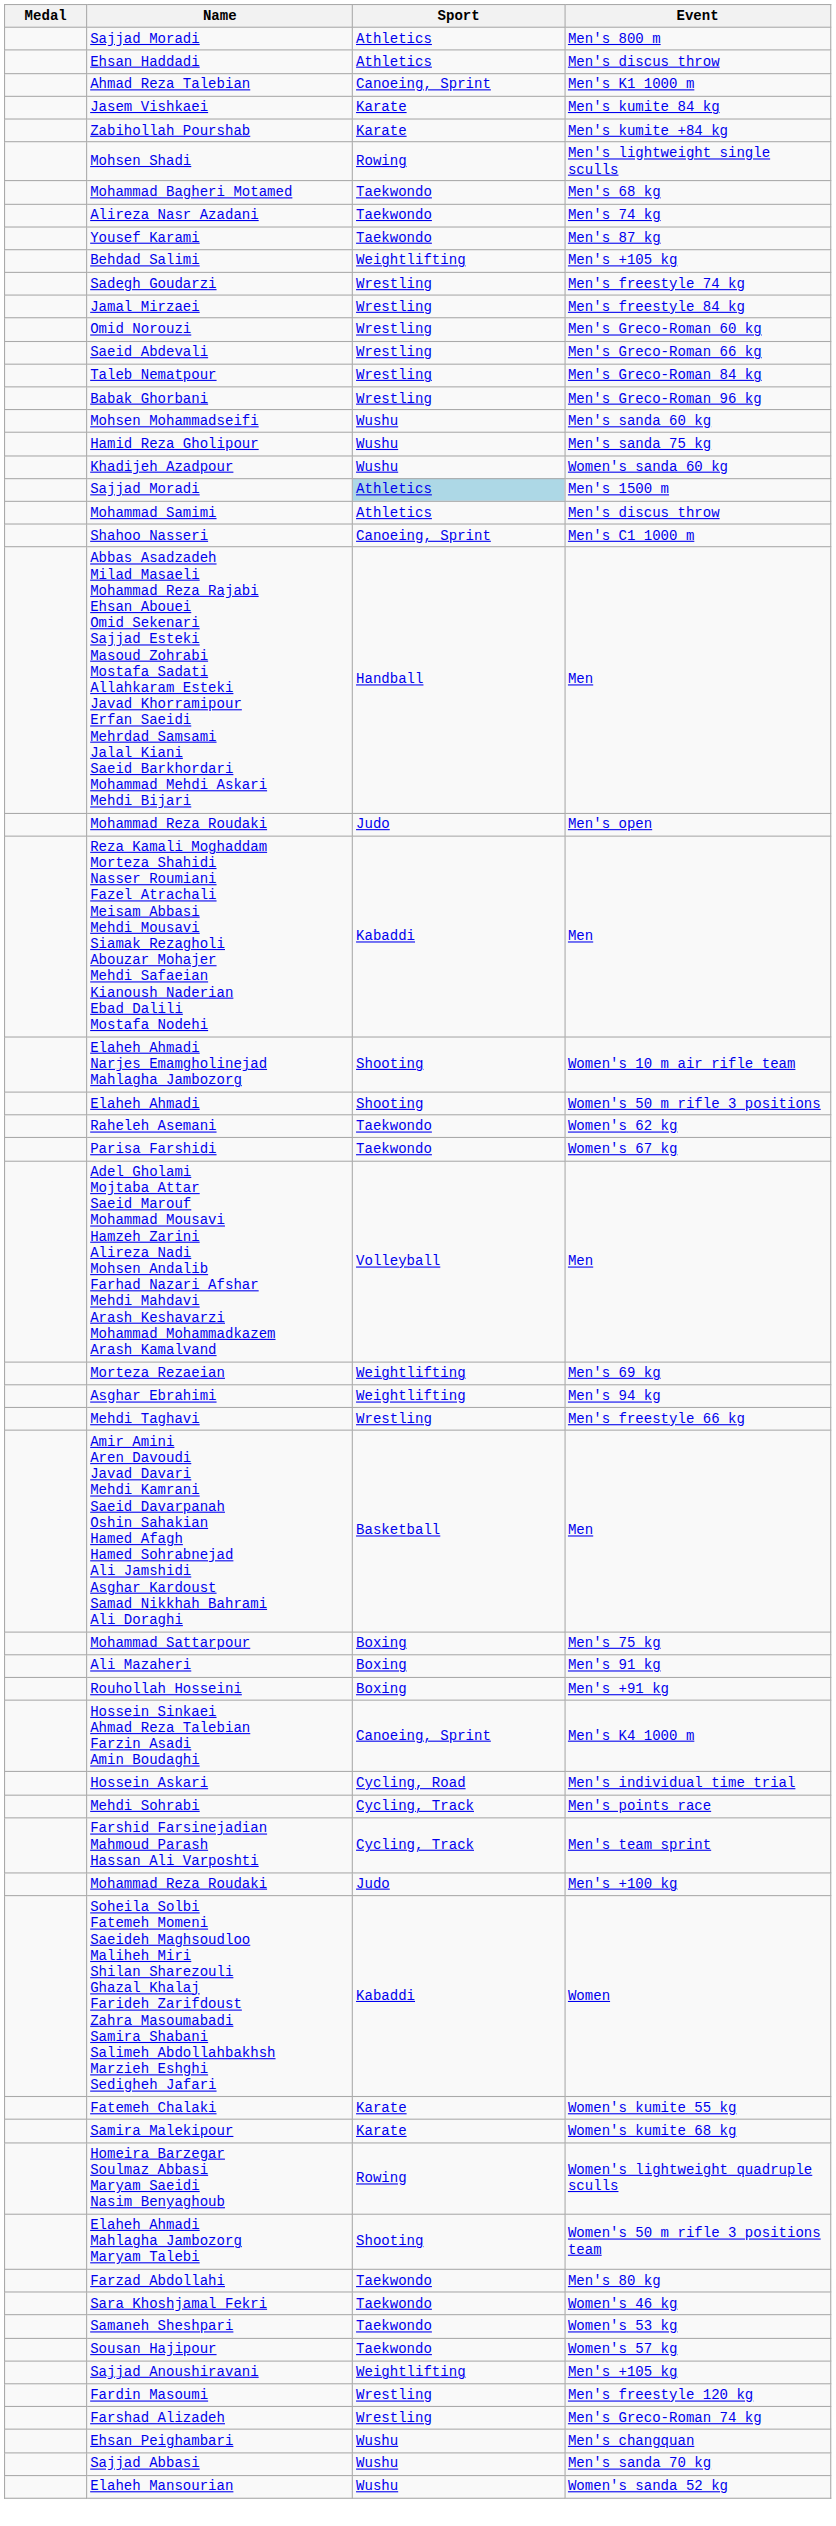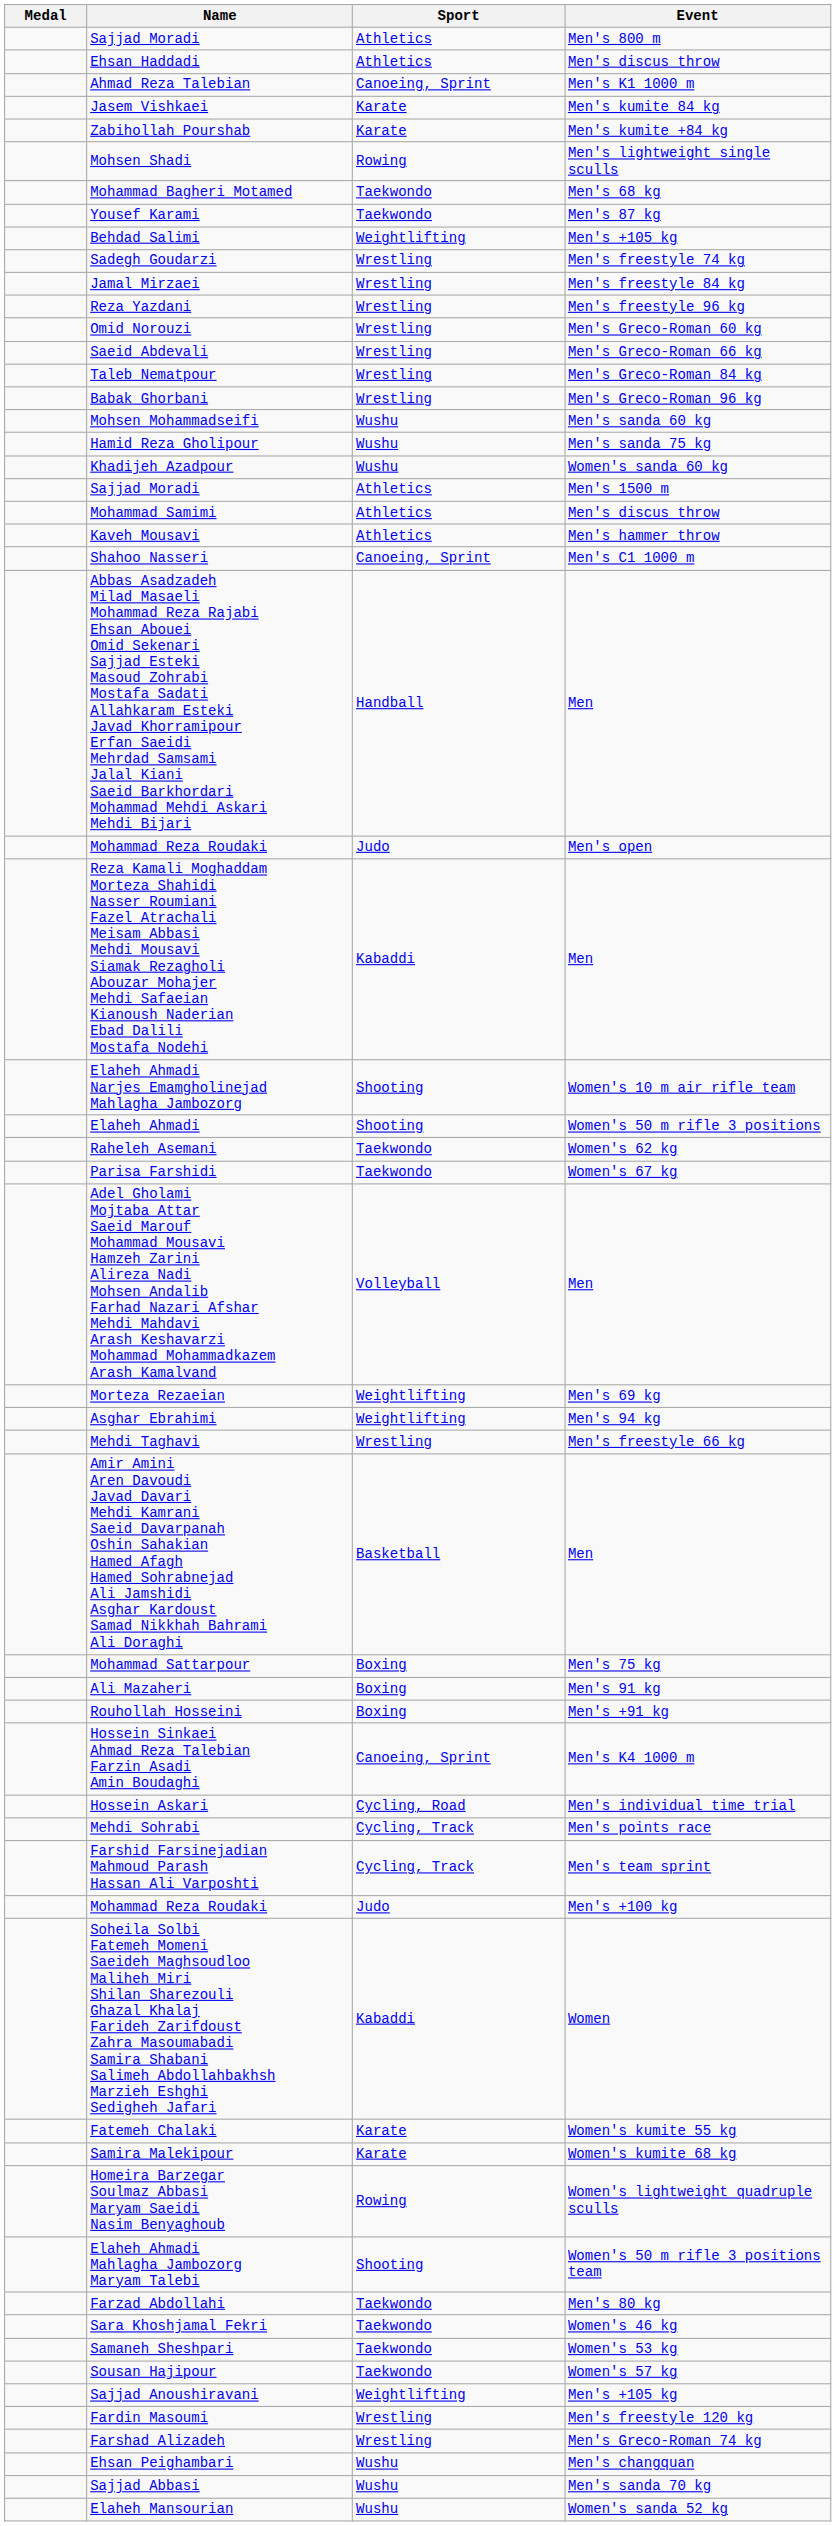 <table class="wikitable sortable" style="text-align:left;">
 <tr>
 <th width="70">Medal</th>
 <th width="240">Name</th>
 <th width="190">Sport</th>
 <th width="240">Event</th>
 </tr>
 <tr>
 <td></td>
 <td><a href='#'>Sajjad Moradi</a></td>
 <td><a href='#'>Athletics</a></td>
 <td><a href='#'>Men's 800 m</a></td>
 </tr>
 <tr>
 <td></td>
 <td><a href='#'>Ehsan Haddadi</a></td>
 <td><a href='#'>Athletics</a></td>
 <td><a href='#'>Men's discus throw</a></td>
 </tr>
 <tr>
 <td></td>
 <td><a href='#'>Ahmad Reza Talebian</a></td>
 <td><a href='#'>Canoeing, Sprint</a></td>
 <td><a href='#'>Men's K1 1000 m</a></td>
 </tr>
 <tr>
 <td></td>
 <td><a href='#'>Jasem Vishkaei</a></td>
 <td><a href='#'>Karate</a></td>
 <td><a href='#'>Men's kumite 84 kg</a></td>
 </tr>
 <tr>
 <td></td>
 <td><a href='#'>Zabihollah Pourshab</a></td>
 <td><a href='#'>Karate</a></td>
 <td><a href='#'>Men's kumite +84 kg</a></td>
 </tr>
 <tr>
 <td></td>
 <td><a href='#'>Mohsen Shadi</a></td>
 <td><a href='#'>Rowing</a></td>
 <td><a href='#'>Men's lightweight single sculls</a></td>
 </tr>
 <tr>
 <td></td>
 <td><a href='#'>Mohammad Bagheri Motamed</a></td>
 <td><a href='#'>Taekwondo</a></td>
 <td><a href='#'>Men's 68 kg</a></td>
 </tr>
 <tr>
 <td></td>
-<td><a href='#'>Alireza Nasr Azadani</a></td>
-<td><a href='#'>Taekwondo</a></td>
-<td><a href='#'>Men's 74 kg</a></td>
-</tr>
-<tr>
-<td></td>
 <td><a href='#'>Yousef Karami</a></td>
 <td><a href='#'>Taekwondo</a></td>
 <td><a href='#'>Men's 87 kg</a></td>
 </tr>
 <tr>
 <td></td>
 <td><a href='#'>Behdad Salimi</a></td>
 <td><a href='#'>Weightlifting</a></td>
 <td><a href='#'>Men's +105 kg</a></td>
 </tr>
 <tr>
 <td></td>
 <td><a href='#'>Sadegh Goudarzi</a></td>
 <td><a href='#'>Wrestling</a></td>
 <td><a href='#'>Men's freestyle 74 kg</a></td>
 </tr>
 <tr>
 <td></td>
 <td><a href='#'>Jamal Mirzaei</a></td>
 <td><a href='#'>Wrestling</a></td>
 <td><a href='#'>Men's freestyle 84 kg</a></td>
+</tr>
+<tr>
+<td></td>
+<td><a href='#'>Reza Yazdani</a></td>
+<td><a href='#'>Wrestling</a></td>
+<td><a href='#'>Men's freestyle 96 kg</a></td>
 </tr>
 <tr>
 <td></td>
 <td><a href='#'>Omid Norouzi</a></td>
 <td><a href='#'>Wrestling</a></td>
 <td><a href='#'>Men's Greco-Roman 60 kg</a></td>
 </tr>
 <tr>
 <td></td>
 <td><a href='#'>Saeid Abdevali</a></td>
 <td><a href='#'>Wrestling</a></td>
 <td><a href='#'>Men's Greco-Roman 66 kg</a></td>
 </tr>
 <tr>
 <td></td>
 <td><a href='#'>Taleb Nematpour</a></td>
 <td><a href='#'>Wrestling</a></td>
 <td><a href='#'>Men's Greco-Roman 84 kg</a></td>
 </tr>
 <tr>
 <td></td>
 <td><a href='#'>Babak Ghorbani</a></td>
 <td><a href='#'>Wrestling</a></td>
 <td><a href='#'>Men's Greco-Roman 96 kg</a></td>
 </tr>
 <tr>
 <td></td>
 <td><a href='#'>Mohsen Mohammadseifi</a></td>
 <td><a href='#'>Wushu</a></td>
 <td><a href='#'>Men's sanda 60 kg</a></td>
 </tr>
 <tr>
 <td></td>
 <td><a href='#'>Hamid Reza Gholipour</a></td>
 <td><a href='#'>Wushu</a></td>
 <td><a href='#'>Men's sanda 75 kg</a></td>
 </tr>
 <tr>
 <td></td>
 <td><a href='#'>Khadijeh Azadpour</a></td>
 <td><a href='#'>Wushu</a></td>
 <td><a href='#'>Women's sanda 60 kg</a></td>
 </tr>
 <tr>
 <td></td>
 <td><a href='#'>Sajjad Moradi</a></td>
-<td style="background: lightblue;"><a href='#'>Athletics</a></td>
+<td><a href='#'>Athletics</a></td>
 <td><a href='#'>Men's 1500 m</a></td>
 </tr>
 <tr>
 <td></td>
 <td><a href='#'>Mohammad Samimi</a></td>
 <td><a href='#'>Athletics</a></td>
 <td><a href='#'>Men's discus throw</a></td>
+</tr>
+<tr>
+<td></td>
+<td><a href='#'>Kaveh Mousavi</a></td>
+<td><a href='#'>Athletics</a></td>
+<td><a href='#'>Men's hammer throw</a></td>
 </tr>
 <tr>
 <td></td>
 <td><a href='#'>Shahoo Nasseri</a></td>
 <td><a href='#'>Canoeing, Sprint</a></td>
 <td><a href='#'>Men's C1 1000 m</a></td>
 </tr>
 <tr>
 <td></td>
 <td><a href='#'>Abbas Asadzadeh</a><br><a href='#'>Milad Masaeli</a><br><a href='#'>Mohammad Reza Rajabi</a><br><a href='#'>Ehsan Abouei</a><br><a href='#'>Omid Sekenari</a><br><a href='#'>Sajjad Esteki</a><br><a href='#'>Masoud Zohrabi</a><br><a href='#'>Mostafa Sadati</a><br><a href='#'>Allahkaram Esteki</a><br><a href='#'>Javad Khorramipour</a><br><a href='#'>Erfan Saeidi</a><br><a href='#'>Mehrdad Samsami</a><br><a href='#'>Jalal Kiani</a><br><a href='#'>Saeid Barkhordari</a><br><a href='#'>Mohammad Mehdi Askari</a><br><a href='#'>Mehdi Bijari</a></td>
 <td><a href='#'>Handball</a></td>
 <td><a href='#'>Men</a></td>
 </tr>
 <tr>
 <td></td>
 <td><a href='#'>Mohammad Reza Roudaki</a></td>
 <td><a href='#'>Judo</a></td>
 <td><a href='#'>Men's open</a></td>
 </tr>
 <tr>
 <td></td>
 <td><a href='#'>Reza Kamali Moghaddam</a><br><a href='#'>Morteza Shahidi</a><br><a href='#'>Nasser Roumiani</a><br><a href='#'>Fazel Atrachali</a><br><a href='#'>Meisam Abbasi</a><br><a href='#'>Mehdi Mousavi</a><br><a href='#'>Siamak Rezagholi</a><br><a href='#'>Abouzar Mohajer</a><br><a href='#'>Mehdi Safaeian</a><br><a href='#'>Kianoush Naderian</a><br><a href='#'>Ebad Dalili</a><br><a href='#'>Mostafa Nodehi</a></td>
 <td><a href='#'>Kabaddi</a></td>
 <td><a href='#'>Men</a></td>
 </tr>
 <tr>
 <td></td>
 <td><a href='#'>Elaheh Ahmadi</a><br><a href='#'>Narjes Emamgholinejad</a><br><a href='#'>Mahlagha Jambozorg</a></td>
 <td><a href='#'>Shooting</a></td>
 <td><a href='#'>Women's 10 m air rifle team</a></td>
 </tr>
 <tr>
 <td></td>
 <td><a href='#'>Elaheh Ahmadi</a></td>
 <td><a href='#'>Shooting</a></td>
 <td><a href='#'>Women's 50 m rifle 3 positions</a></td>
 </tr>
 <tr>
 <td></td>
 <td><a href='#'>Raheleh Asemani</a></td>
 <td><a href='#'>Taekwondo</a></td>
 <td><a href='#'>Women's 62 kg</a></td>
 </tr>
 <tr>
 <td></td>
 <td><a href='#'>Parisa Farshidi</a></td>
 <td><a href='#'>Taekwondo</a></td>
 <td><a href='#'>Women's 67 kg</a></td>
 </tr>
 <tr>
 <td></td>
 <td><a href='#'>Adel Gholami</a><br><a href='#'>Mojtaba Attar</a><br><a href='#'>Saeid Marouf</a><br><a href='#'>Mohammad Mousavi</a><br><a href='#'>Hamzeh Zarini</a><br><a href='#'>Alireza Nadi</a><br><a href='#'>Mohsen Andalib</a><br><a href='#'>Farhad Nazari Afshar</a><br><a href='#'>Mehdi Mahdavi</a><br><a href='#'>Arash Keshavarzi</a><br><a href='#'>Mohammad Mohammadkazem</a><br><a href='#'>Arash Kamalvand</a></td>
 <td><a href='#'>Volleyball</a></td>
 <td><a href='#'>Men</a></td>
 </tr>
 <tr>
 <td></td>
 <td><a href='#'>Morteza Rezaeian</a></td>
 <td><a href='#'>Weightlifting</a></td>
 <td><a href='#'>Men's 69 kg</a></td>
 </tr>
 <tr>
 <td></td>
 <td><a href='#'>Asghar Ebrahimi</a></td>
 <td><a href='#'>Weightlifting</a></td>
 <td><a href='#'>Men's 94 kg</a></td>
 </tr>
 <tr>
 <td></td>
 <td><a href='#'>Mehdi Taghavi</a></td>
 <td><a href='#'>Wrestling</a></td>
 <td><a href='#'>Men's freestyle 66 kg</a></td>
 </tr>
 <tr>
 <td></td>
 <td><a href='#'>Amir Amini</a><br><a href='#'>Aren Davoudi</a><br><a href='#'>Javad Davari</a><br><a href='#'>Mehdi Kamrani</a><br><a href='#'>Saeid Davarpanah</a><br><a href='#'>Oshin Sahakian</a><br><a href='#'>Hamed Afagh</a><br><a href='#'>Hamed Sohrabnejad</a><br><a href='#'>Ali Jamshidi</a><br><a href='#'>Asghar Kardoust</a><br><a href='#'>Samad Nikkhah Bahrami</a><br><a href='#'>Ali Doraghi</a></td>
 <td><a href='#'>Basketball</a></td>
 <td><a href='#'>Men</a></td>
 </tr>
 <tr>
 <td></td>
 <td><a href='#'>Mohammad Sattarpour</a></td>
 <td><a href='#'>Boxing</a></td>
 <td><a href='#'>Men's 75 kg</a></td>
 </tr>
 <tr>
 <td></td>
 <td><a href='#'>Ali Mazaheri</a></td>
 <td><a href='#'>Boxing</a></td>
 <td><a href='#'>Men's 91 kg</a></td>
 </tr>
 <tr>
 <td></td>
 <td><a href='#'>Rouhollah Hosseini</a></td>
 <td><a href='#'>Boxing</a></td>
 <td><a href='#'>Men's +91 kg</a></td>
 </tr>
 <tr>
 <td></td>
 <td><a href='#'>Hossein Sinkaei</a><br><a href='#'>Ahmad Reza Talebian</a><br><a href='#'>Farzin Asadi</a><br><a href='#'>Amin Boudaghi</a></td>
 <td><a href='#'>Canoeing, Sprint</a></td>
 <td><a href='#'>Men's K4 1000 m</a></td>
 </tr>
 <tr>
 <td></td>
 <td><a href='#'>Hossein Askari</a></td>
 <td><a href='#'>Cycling, Road</a></td>
 <td><a href='#'>Men's individual time trial</a></td>
 </tr>
 <tr>
 <td></td>
 <td><a href='#'>Mehdi Sohrabi</a></td>
 <td><a href='#'>Cycling, Track</a></td>
 <td><a href='#'>Men's points race</a></td>
 </tr>
 <tr>
 <td></td>
 <td><a href='#'>Farshid Farsinejadian</a><br><a href='#'>Mahmoud Parash</a><br><a href='#'>Hassan Ali Varposhti</a></td>
 <td><a href='#'>Cycling, Track</a></td>
 <td><a href='#'>Men's team sprint</a></td>
 </tr>
 <tr>
 <td></td>
 <td><a href='#'>Mohammad Reza Roudaki</a></td>
 <td><a href='#'>Judo</a></td>
 <td><a href='#'>Men's +100 kg</a></td>
 </tr>
 <tr>
 <td></td>
 <td><a href='#'>Soheila Solbi</a><br><a href='#'>Fatemeh Momeni</a><br><a href='#'>Saeideh Maghsoudloo</a><br><a href='#'>Maliheh Miri</a><br><a href='#'>Shilan Sharezouli</a><br><a href='#'>Ghazal Khalaj</a><br><a href='#'>Farideh Zarifdoust</a><br><a href='#'>Zahra Masoumabadi</a><br><a href='#'>Samira Shabani</a><br><a href='#'>Salimeh Abdollahbakhsh</a><br><a href='#'>Marzieh Eshghi</a><br><a href='#'>Sedigheh Jafari</a></td>
 <td><a href='#'>Kabaddi</a></td>
 <td><a href='#'>Women</a></td>
 </tr>
 <tr>
 <td></td>
 <td><a href='#'>Fatemeh Chalaki</a></td>
 <td><a href='#'>Karate</a></td>
 <td><a href='#'>Women's kumite 55 kg</a></td>
 </tr>
 <tr>
 <td></td>
 <td><a href='#'>Samira Malekipour</a></td>
 <td><a href='#'>Karate</a></td>
 <td><a href='#'>Women's kumite 68 kg</a></td>
 </tr>
 <tr>
 <td></td>
 <td><a href='#'>Homeira Barzegar</a><br><a href='#'>Soulmaz Abbasi</a><br><a href='#'>Maryam Saeidi</a><br><a href='#'>Nasim Benyaghoub</a></td>
 <td><a href='#'>Rowing</a></td>
 <td><a href='#'>Women's lightweight quadruple sculls</a></td>
 </tr>
 <tr>
 <td></td>
 <td><a href='#'>Elaheh Ahmadi</a><br><a href='#'>Mahlagha Jambozorg</a><br><a href='#'>Maryam Talebi</a></td>
 <td><a href='#'>Shooting</a></td>
 <td><a href='#'>Women's 50 m rifle 3 positions team</a></td>
 </tr>
 <tr>
 <td></td>
 <td><a href='#'>Farzad Abdollahi</a></td>
 <td><a href='#'>Taekwondo</a></td>
 <td><a href='#'>Men's 80 kg</a></td>
 </tr>
 <tr>
 <td></td>
 <td><a href='#'>Sara Khoshjamal Fekri</a></td>
 <td><a href='#'>Taekwondo</a></td>
 <td><a href='#'>Women's 46 kg</a></td>
 </tr>
 <tr>
 <td></td>
 <td><a href='#'>Samaneh Sheshpari</a></td>
 <td><a href='#'>Taekwondo</a></td>
 <td><a href='#'>Women's 53 kg</a></td>
 </tr>
 <tr>
 <td></td>
 <td><a href='#'>Sousan Hajipour</a></td>
 <td><a href='#'>Taekwondo</a></td>
 <td><a href='#'>Women's 57 kg</a></td>
 </tr>
 <tr>
 <td></td>
 <td><a href='#'>Sajjad Anoushiravani</a></td>
 <td><a href='#'>Weightlifting</a></td>
 <td><a href='#'>Men's +105 kg</a></td>
 </tr>
 <tr>
 <td></td>
 <td><a href='#'>Fardin Masoumi</a></td>
 <td><a href='#'>Wrestling</a></td>
 <td><a href='#'>Men's freestyle 120 kg</a></td>
 </tr>
 <tr>
 <td></td>
 <td><a href='#'>Farshad Alizadeh</a></td>
 <td><a href='#'>Wrestling</a></td>
 <td><a href='#'>Men's Greco-Roman 74 kg</a></td>
 </tr>
 <tr>
 <td></td>
 <td><a href='#'>Ehsan Peighambari</a></td>
 <td><a href='#'>Wushu</a></td>
 <td><a href='#'>Men's changquan</a></td>
 </tr>
 <tr>
 <td></td>
 <td><a href='#'>Sajjad Abbasi</a></td>
 <td><a href='#'>Wushu</a></td>
 <td><a href='#'>Men's sanda 70 kg</a></td>
 </tr>
 <tr>
 <td></td>
 <td><a href='#'>Elaheh Mansourian</a></td>
 <td><a href='#'>Wushu</a></td>
 <td><a href='#'>Women's sanda 52 kg</a></td>
 </tr>
 </table>
